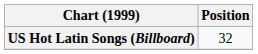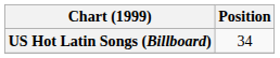 <table class="wikitable plainrowheaders " style="text-align:center;">
 <tr>
 <th scope="col">Chart (1999)</th>
 <th scope="col">Position</th>
 </tr>
 <tr>
 <th scope="row">US Hot Latin Songs (<em>Billboard</em>)</th>
-<td>32</td>
+<td>34</td>
 </tr>
 <tr>
 </tr>
 </table>
